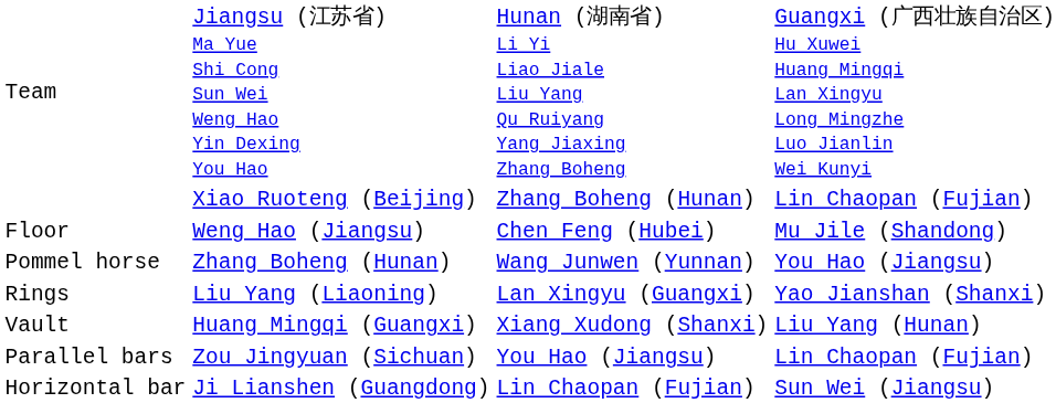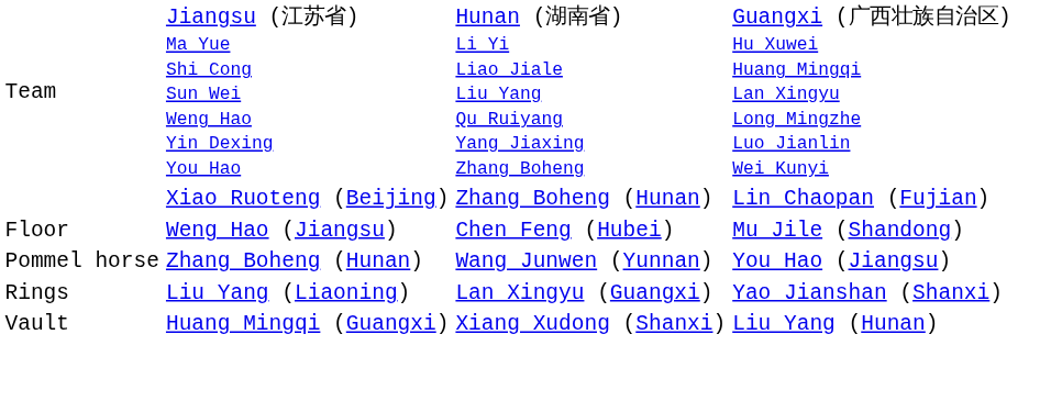 <table>
 <tr>
 <td>Team</td>
 <td><a href='#'>Jiangsu</a> (江苏省)<br><small><a href='#'>Ma Yue</a><br><a href='#'>Shi Cong</a><br><a href='#'>Sun Wei</a><br><a href='#'>Weng Hao</a><br><a href='#'>Yin Dexing</a><br><a href='#'>You Hao</a></small></td>
 <td><a href='#'>Hunan</a> (湖南省)<br><small><a href='#'>Li Yi</a><br><a href='#'>Liao Jiale</a><br><a href='#'>Liu Yang</a><br><a href='#'>Qu Ruiyang</a><br><a href='#'>Yang Jiaxing</a><br><a href='#'>Zhang Boheng</a></small></td>
 <td><a href='#'>Guangxi</a> (广西壮族自治区)<br><small><a href='#'>Hu Xuwei</a><br><a href='#'>Huang Mingqi</a><br><a href='#'>Lan Xingyu</a><br><a href='#'>Long Mingzhe</a><br><a href='#'>Luo Jianlin</a><br><a href='#'>Wei Kunyi</a></small></td>
 </tr>
 <tr>
 <td></td>
 <td><a href='#'>Xiao Ruoteng</a> (<a href='#'>Beijing</a>)</td>
 <td><a href='#'>Zhang Boheng</a> (<a href='#'>Hunan</a>)</td>
 <td><a href='#'>Lin Chaopan</a> (<a href='#'>Fujian</a>)</td>
 </tr>
 <tr>
 <td>Floor</td>
 <td><a href='#'>Weng Hao</a> (<a href='#'>Jiangsu</a>)</td>
 <td><a href='#'>Chen Feng</a> (<a href='#'>Hubei</a>)</td>
 <td><a href='#'>Mu Jile</a> (<a href='#'>Shandong</a>)</td>
 </tr>
 <tr>
 <td>Pommel horse</td>
 <td><a href='#'>Zhang Boheng</a> (<a href='#'>Hunan</a>)</td>
 <td><a href='#'>Wang Junwen</a> (<a href='#'>Yunnan</a>)</td>
 <td><a href='#'>You Hao</a> (<a href='#'>Jiangsu</a>)</td>
 </tr>
 <tr>
 <td>Rings</td>
 <td><a href='#'>Liu Yang</a> (<a href='#'>Liaoning</a>)</td>
 <td><a href='#'>Lan Xingyu</a> (<a href='#'>Guangxi</a>)</td>
 <td><a href='#'>Yao Jianshan</a> (<a href='#'>Shanxi</a>)</td>
 </tr>
 <tr>
 <td>Vault</td>
 <td><a href='#'>Huang Mingqi</a> (<a href='#'>Guangxi</a>)</td>
 <td><a href='#'>Xiang Xudong</a> (<a href='#'>Shanxi</a>)</td>
 <td><a href='#'>Liu Yang</a> (<a href='#'>Hunan</a>)</td>
 </tr>
-<tr>
-<td>Parallel bars</td>
-<td><a href='#'>Zou Jingyuan</a> (<a href='#'>Sichuan</a>)</td>
-<td><a href='#'>You Hao</a> (<a href='#'>Jiangsu</a>)</td>
-<td><a href='#'>Lin Chaopan</a> (<a href='#'>Fujian</a>)</td>
-</tr>
-<tr>
-<td>Horizontal bar</td>
-<td><a href='#'>Ji Lianshen</a> (<a href='#'>Guangdong</a>)</td>
-<td><a href='#'>Lin Chaopan</a> (<a href='#'>Fujian</a>)</td>
-<td><a href='#'>Sun Wei</a> (<a href='#'>Jiangsu</a>)</td>
-</tr>
 </table>
